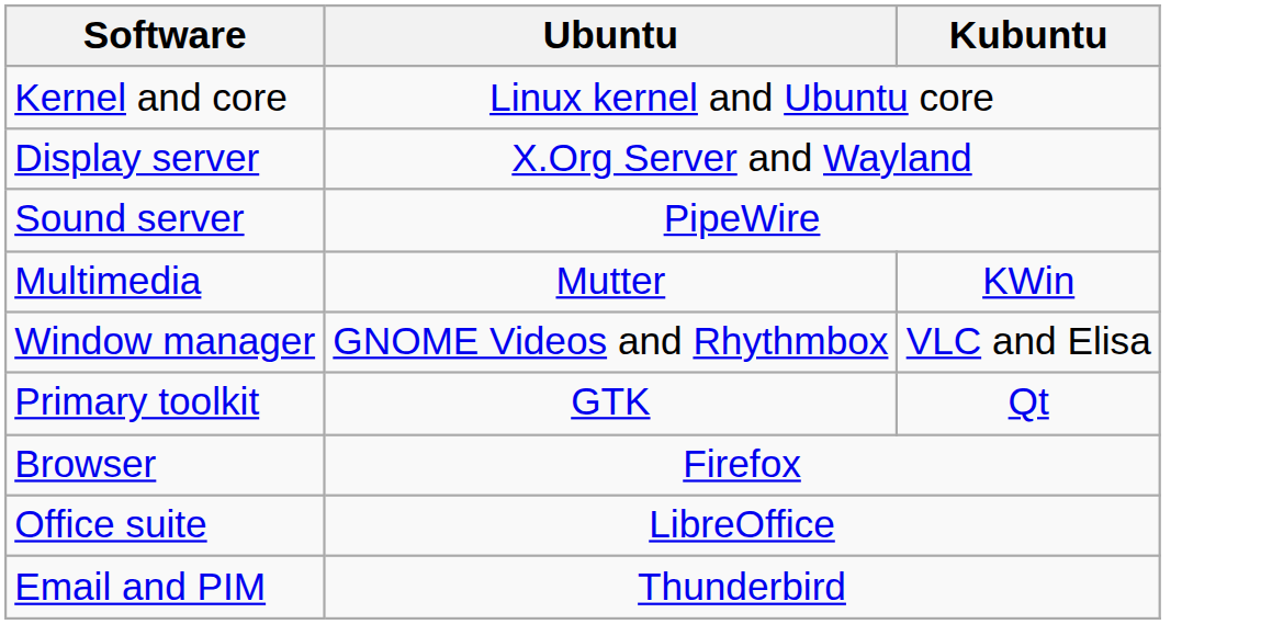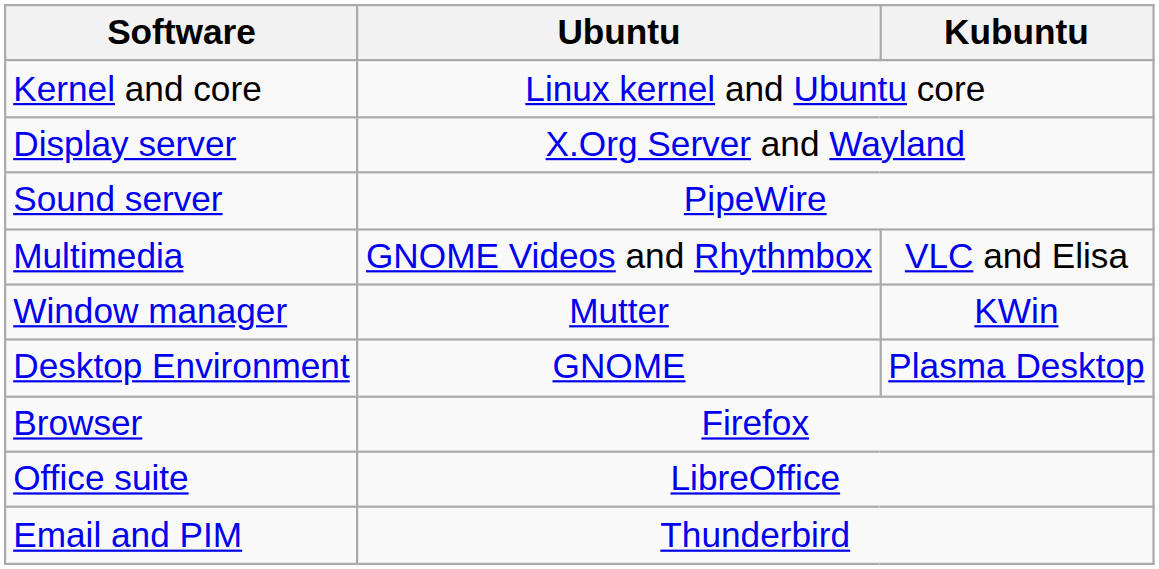 <table class=wikitable>
 <tr>
 <th>Software</th>
 <th>Ubuntu</th>
 <th>Kubuntu</th>
 </tr>
 <tr>
 <td><a href='#'>Kernel</a> and core</td>
 <td colspan=2 style=text-align:center><a href='#'>Linux kernel</a> and <a href='#'>Ubuntu</a> core</td>
 </tr>
 <tr>
 <td><a href='#'>Display server</a></td>
 <td colspan=2 style=text-align:center><a href='#'>X.Org Server</a> and <a href='#'>Wayland</a></td>
 </tr>
 <tr>
 <td><a href='#'>Sound server</a></td>
 <td colspan=2 style=text-align:center><a href='#'>PipeWire</a></td>
 </tr>
 <tr>
 <td><a href='#'>Multimedia</a></td>
+<td style=text-align:center><a href='#'>GNOME Videos</a> and <a href='#'>Rhythmbox</a></td>
+<td style=text-align:center><a href='#'>VLC</a> and Elisa</td>
+</tr>
+<tr>
+<td><a href='#'>Window manager</a></td>
 <td style=text-align:center><a href='#'>Mutter</a></td>
 <td style=text-align:center><a href='#'>KWin</a></td>
 </tr>
 <tr>
-<td><a href='#'>Window manager</a></td>
-<td style=text-align:center><a href='#'>GNOME Videos</a> and <a href='#'>Rhythmbox</a></td>
-<td style=text-align:center><a href='#'>VLC</a> and Elisa</td>
-</tr>
-<tr>
-<td><a href='#'>Primary toolkit</a></td>
-<td style=text-align:center><a href='#'>GTK</a></td>
-<td style=text-align:center><a href='#'>Qt</a></td>
+<td><a href='#'>Desktop Environment</a></td>
+<td style=text-align:center><a href='#'>GNOME</a></td>
+<td style=text-align:center><a href='#'>Plasma Desktop</a></td>
 </tr>
 <tr>
 <td><a href='#'>Browser</a></td>
 <td colspan=2 style=text-align:center><a href='#'>Firefox</a></td>
 </tr>
 <tr>
 <td><a href='#'>Office suite</a></td>
 <td colspan=2 style=text-align:center><a href='#'>LibreOffice</a></td>
 </tr>
 <tr>
 <td><a href='#'>Email and PIM</a></td>
 <td colspan=2 style=text-align:center><a href='#'>Thunderbird</a></td>
 </tr>
 </table>
